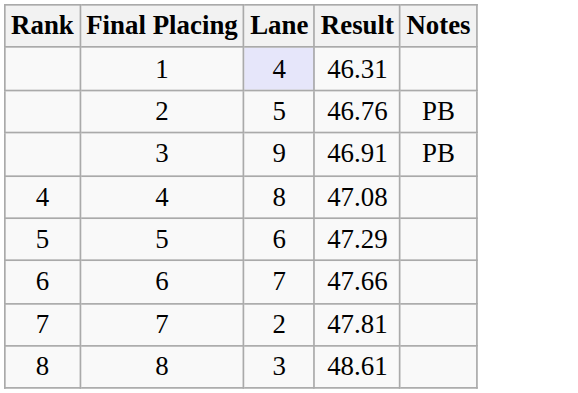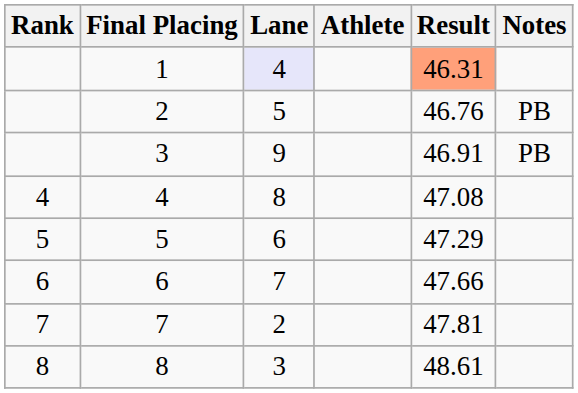 <table class="wikitable sortable" style="text-align:center">
 <tr>
 <th>Rank</th>
 <th>Final Placing</th>
 <th>Lane</th>
+<th>Athlete</th>
 <th>Result</th>
 <th>Notes</th>
 </tr>
 <tr>
 <td></td>
 <td>1</td>
 <td style="background: lavender;">4</td>
-<td>46.31</td>
+<td align=left></td>
+<td style="background: lightsalmon;">46.31</td>
 <td></td>
 </tr>
 <tr>
 <td></td>
 <td>2</td>
 <td>5</td>
+<td align=left></td>
 <td>46.76</td>
 <td>PB</td>
 </tr>
 <tr>
 <td></td>
 <td>3</td>
 <td>9</td>
+<td align=left></td>
 <td>46.91</td>
 <td>PB</td>
 </tr>
 <tr>
 <td>4</td>
 <td>4</td>
 <td>8</td>
+<td align=left></td>
 <td>47.08</td>
 <td></td>
 </tr>
 <tr>
 <td>5</td>
 <td>5</td>
 <td>6</td>
+<td align=left></td>
 <td>47.29</td>
 <td></td>
 </tr>
 <tr>
 <td>6</td>
 <td>6</td>
 <td>7</td>
+<td align=left></td>
 <td>47.66</td>
 <td></td>
 </tr>
 <tr>
 <td>7</td>
 <td>7</td>
 <td>2</td>
+<td align=left></td>
 <td>47.81</td>
 <td></td>
 </tr>
 <tr>
 <td>8</td>
 <td>8</td>
 <td>3</td>
+<td align=left></td>
 <td>48.61</td>
 <td></td>
 </tr>
 </table>
